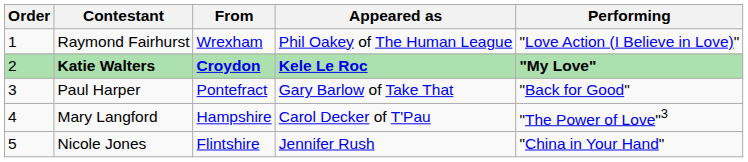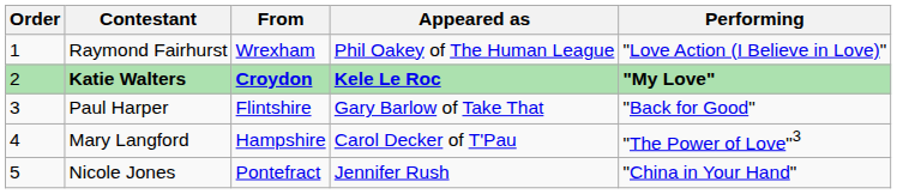 <table class="wikitable">
 <tr>
 <th>Order</th>
 <th>Contestant</th>
 <th>From</th>
 <th>Appeared as</th>
 <th>Performing</th>
 </tr>
 <tr>
 <td>1</td>
 <td>Raymond Fairhurst</td>
 <td><a href='#'>Wrexham</a></td>
 <td><a href='#'>Phil Oakey</a> of <a href='#'>The Human League</a></td>
 <td>"<a href='#'>Love Action (I Believe in Love)</a>"</td>
 </tr>
 <tr style="background:#ACE1AF;">
 <td>2</td>
 <td><strong>Katie Walters</strong></td>
 <td><strong><a href='#'>Croydon</a></strong></td>
 <td><strong><a href='#'>Kele Le Roc</a></strong></td>
 <td><strong>"My Love"</strong></td>
 </tr>
 <tr>
 <td>3</td>
 <td>Paul Harper</td>
-<td><a href='#'>Pontefract</a></td>
+<td><a href='#'>Flintshire</a></td>
 <td><a href='#'>Gary Barlow</a> of <a href='#'>Take That</a></td>
 <td>"<a href='#'>Back for Good</a>"</td>
 </tr>
 <tr>
 <td>4</td>
 <td>Mary Langford</td>
 <td><a href='#'>Hampshire</a></td>
 <td><a href='#'>Carol Decker</a> of <a href='#'>T'Pau</a></td>
 <td>"<a href='#'>The Power of Love</a>"<sup>3</sup></td>
 </tr>
 <tr>
 <td>5</td>
 <td>Nicole Jones</td>
-<td><a href='#'>Flintshire</a></td>
+<td><a href='#'>Pontefract</a></td>
 <td><a href='#'>Jennifer Rush</a></td>
 <td>"<a href='#'>China in Your Hand</a>"</td>
 </tr>
 </table>
